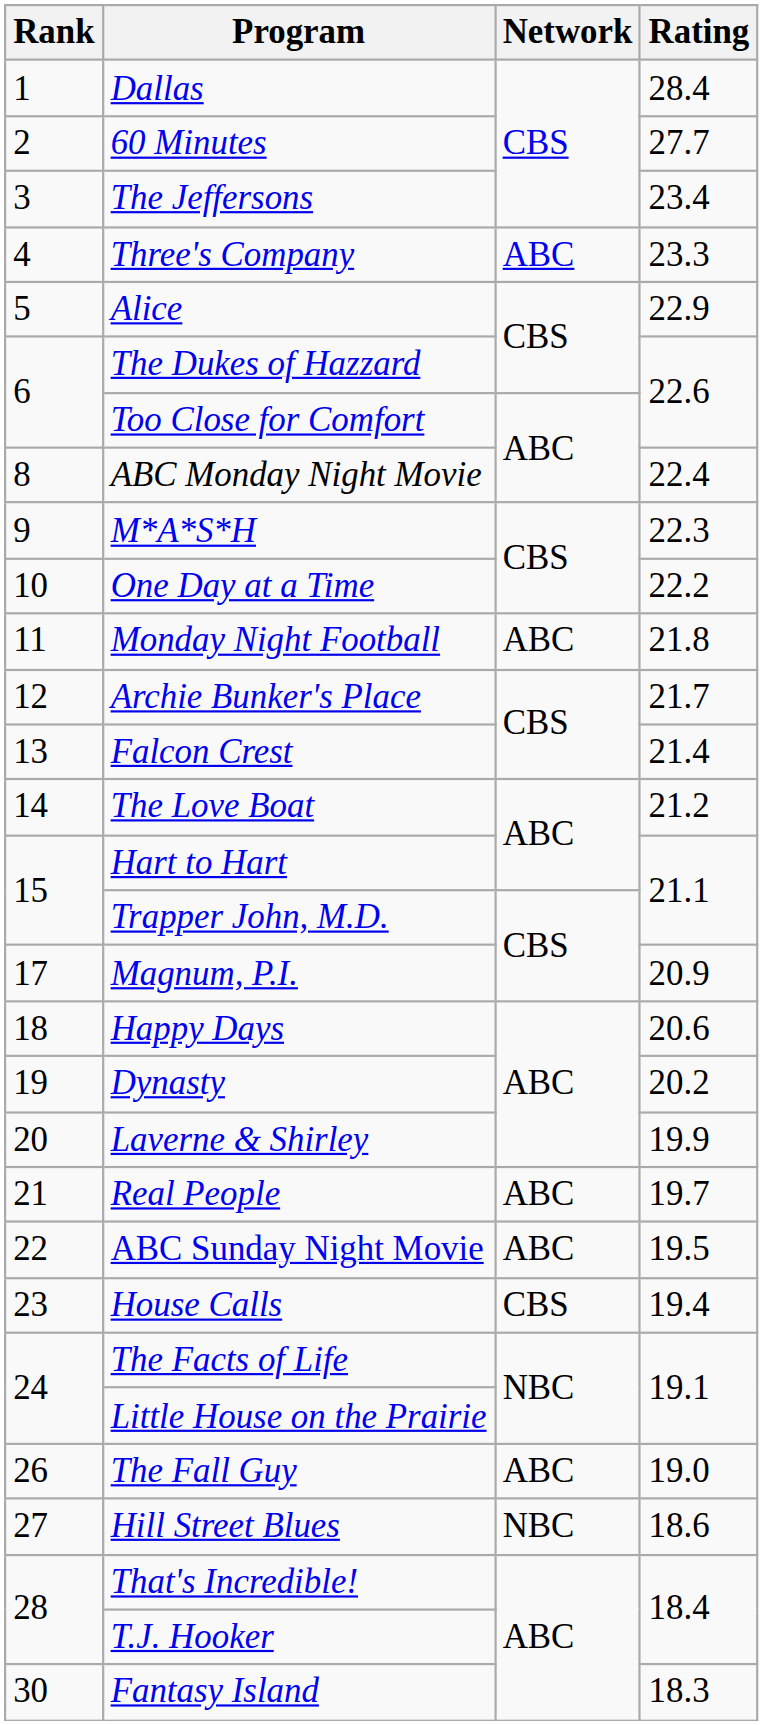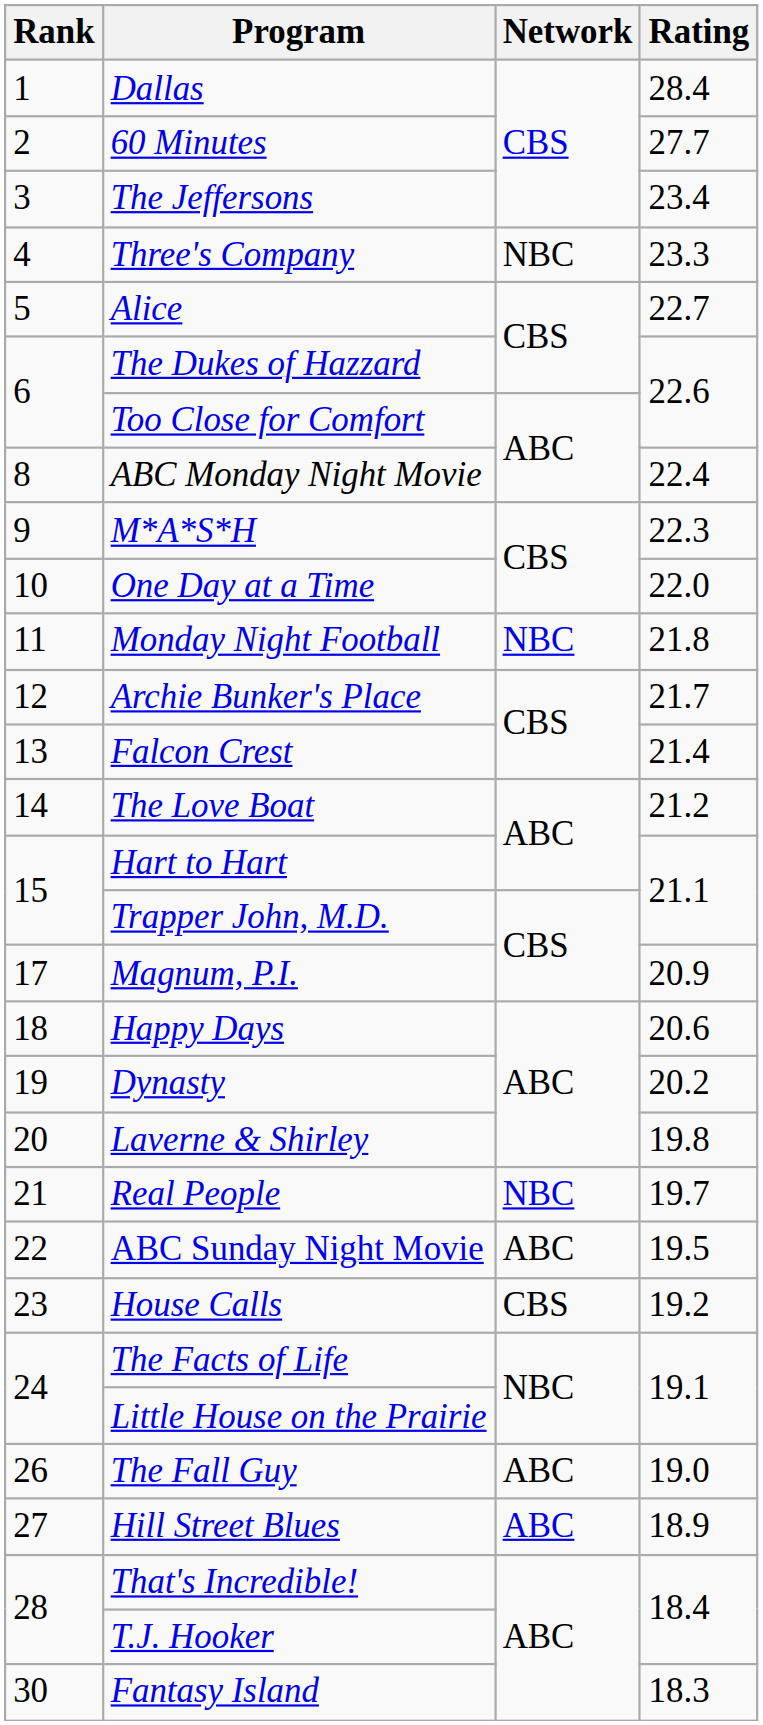 <table class="wikitable">
 <tr>
 <th>Rank</th>
 <th>Program</th>
 <th>Network</th>
 <th>Rating</th>
 </tr>
 <tr>
 <td>1</td>
 <td><em><a href='#'>Dallas</a></em></td>
 <td rowspan="3"><a href='#'>CBS</a></td>
 <td>28.4</td>
 </tr>
 <tr>
 <td>2</td>
 <td><em><a href='#'>60 Minutes</a></em></td>
 <td>27.7</td>
 </tr>
 <tr>
 <td>3</td>
 <td><em><a href='#'>The Jeffersons</a></em></td>
 <td>23.4</td>
 </tr>
 <tr>
 <td>4</td>
 <td><em><a href='#'>Three's Company</a></em></td>
-<td><a href='#'>ABC</a></td>
+<td>NBC</td>
 <td>23.3</td>
 </tr>
 <tr>
 <td>5</td>
 <td><em><a href='#'>Alice</a></em></td>
 <td rowspan="2">CBS</td>
-<td>22.9</td>
+<td>22.7</td>
 </tr>
 <tr>
 <td rowspan="2">6</td>
 <td><em><a href='#'>The Dukes of Hazzard</a></em></td>
 <td rowspan="2">22.6</td>
 </tr>
 <tr>
 <td><em><a href='#'>Too Close for Comfort</a></em></td>
 <td rowspan="2">ABC</td>
 </tr>
 <tr>
 <td>8</td>
 <td><em>ABC Monday Night Movie</em></td>
 <td>22.4</td>
 </tr>
 <tr>
 <td>9</td>
 <td><em><a href='#'>M*A*S*H</a></em></td>
 <td rowspan="2">CBS</td>
 <td>22.3</td>
 </tr>
 <tr>
 <td>10</td>
 <td><em><a href='#'>One Day at a Time</a></em></td>
-<td>22.2</td>
+<td>22.0</td>
 </tr>
 <tr>
 <td>11</td>
 <td><em><a href='#'>Monday Night Football</a></em></td>
-<td>ABC</td>
+<td><a href='#'>NBC</a></td>
 <td>21.8</td>
 </tr>
 <tr>
 <td>12</td>
 <td><em><a href='#'>Archie Bunker's Place</a></em></td>
 <td rowspan="2">CBS</td>
 <td>21.7</td>
 </tr>
 <tr>
 <td>13</td>
 <td><em><a href='#'>Falcon Crest</a></em></td>
 <td>21.4</td>
 </tr>
 <tr>
 <td>14</td>
 <td><em><a href='#'>The Love Boat</a></em></td>
 <td rowspan="2">ABC</td>
 <td>21.2</td>
 </tr>
 <tr>
 <td rowspan="2">15</td>
 <td><em><a href='#'>Hart to Hart</a></em></td>
 <td rowspan="2">21.1</td>
 </tr>
 <tr>
 <td><em><a href='#'>Trapper John, M.D.</a></em></td>
 <td rowspan="2">CBS</td>
 </tr>
 <tr>
 <td>17</td>
 <td><em><a href='#'>Magnum, P.I.</a></em></td>
 <td>20.9</td>
 </tr>
 <tr>
 <td>18</td>
 <td><em><a href='#'>Happy Days</a></em></td>
 <td rowspan="3">ABC</td>
 <td>20.6</td>
 </tr>
 <tr>
 <td>19</td>
 <td><em><a href='#'>Dynasty</a></em></td>
 <td>20.2</td>
 </tr>
 <tr>
 <td>20</td>
 <td><em><a href='#'>Laverne & Shirley</a></em></td>
-<td>19.9</td>
+<td>19.8</td>
 </tr>
 <tr>
 <td>21</td>
 <td><em><a href='#'>Real People</a></em></td>
-<td>ABC</td>
+<td><a href='#'>NBC</a></td>
 <td>19.7</td>
 </tr>
 <tr>
 <td>22</td>
 <td><a href='#'>ABC Sunday Night Movie</a></td>
 <td>ABC</td>
 <td>19.5</td>
 </tr>
 <tr>
 <td>23</td>
 <td><em><a href='#'>House Calls</a></em></td>
 <td>CBS</td>
-<td>19.4</td>
+<td>19.2</td>
 </tr>
 <tr>
 <td rowspan="2">24</td>
 <td><em><a href='#'>The Facts of Life</a></em></td>
 <td rowspan="2">NBC</td>
 <td rowspan="2">19.1</td>
 </tr>
 <tr>
 <td><em><a href='#'>Little House on the Prairie</a></em></td>
 </tr>
 <tr>
 <td>26</td>
 <td><em><a href='#'>The Fall Guy</a></em></td>
 <td>ABC</td>
 <td>19.0</td>
 </tr>
 <tr>
 <td>27</td>
 <td><em><a href='#'>Hill Street Blues</a></em></td>
-<td>NBC</td>
-<td>18.6</td>
+<td><a href='#'>ABC</a></td>
+<td>18.9</td>
 </tr>
 <tr>
 <td rowspan="2">28</td>
 <td><em><a href='#'>That's Incredible!</a></em></td>
 <td rowspan="3">ABC</td>
 <td rowspan="2">18.4</td>
 </tr>
 <tr>
 <td><em><a href='#'>T.J. Hooker</a></em></td>
 </tr>
 <tr>
 <td>30</td>
 <td><em><a href='#'>Fantasy Island</a></em></td>
 <td>18.3</td>
 </tr>
 </table>
